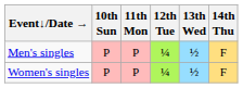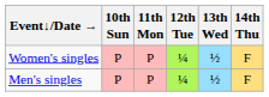 <table class="wikitable" style="margin:0.5em auto; font-size:90%; line-height:1.25em; text-align:center;">
 <tr>
 <th>Event↓/Date →</th>
 <th>10th<br>Sun</th>
 <th>11th<br>Mon</th>
 <th>12th<br>Tue</th>
 <th>13th<br>Wed</th>
 <th>14th<br>Thu</th>
 </tr>
 <tr>
+<td align="left"><a href='#'>Women's singles</a></td>
+<td bgcolor="#FFBBBB">P</td>
+<td bgcolor="#FFBBBB">P</td>
+<td bgcolor="#AFF55B">¼</td>
+<td bgcolor="#97DEFF">½</td>
+<td bgcolor="#FFDF80">F</td>
+</tr>
+<tr>
 <td align="left"><a href='#'>Men's singles</a></td>
 <td bgcolor="#FFBBBB">P</td>
 <td bgcolor="#FFBBBB">P</td>
 <td bgcolor="#AFF55B">¼</td>
 <td bgcolor="#97DEFF">½</td>
 <td bgcolor="#FFDF80">F</td>
 </tr>
-<tr>
-<td align="left"><a href='#'>Women's singles</a></td>
-<td bgcolor="#FFBBBB">P</td>
-<td bgcolor="#FFBBBB">P</td>
-<td bgcolor="#AFF55B">¼</td>
-<td bgcolor="#97DEFF">½</td>
-<td bgcolor="#FFDF80">F</td>
-</tr>
 </table>
